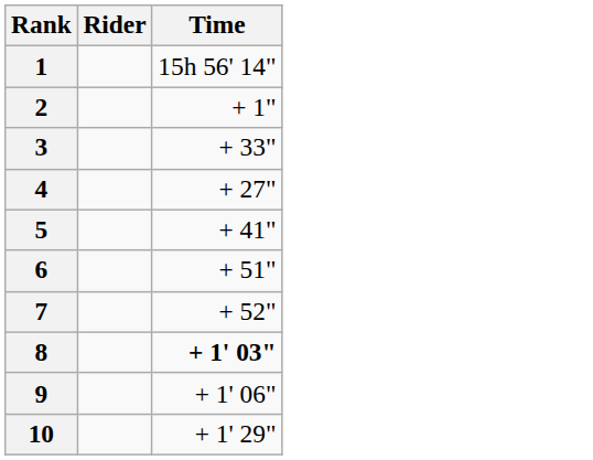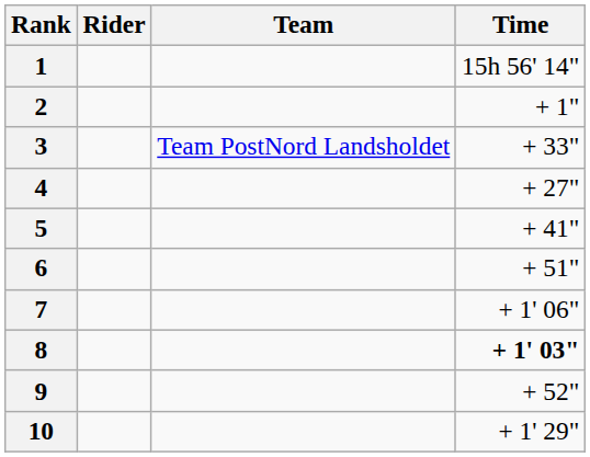 <table class="wikitable" margin-bottom:0;">
 <tr>
 <th scope="col">Rank</th>
 <th scope="col">Rider</th>
+<th scope="col">Team</th>
 <th scope="col">Time</th>
 </tr>
 <tr>
 <th scope="row">1</th>
 <td> </td>
+<td></td>
 <td align="right">15h 56' 14"</td>
 </tr>
 <tr>
 <th scope="row">2</th>
+<td></td>
 <td></td>
 <td align="right">+ 1"</td>
 </tr>
 <tr>
 <th scope="row">3</th>
 <td></td>
+<td><a href='#'>Team PostNord Landsholdet</a></td>
 <td align="right">+ 33"</td>
 </tr>
 <tr>
 <th scope="row">4</th>
+<td></td>
 <td></td>
 <td align="right">+ 27"</td>
 </tr>
 <tr>
 <th scope="row">5</th>
 <td></td>
+<td></td>
 <td align="right">+ 41"</td>
 </tr>
 <tr>
 <th scope="row">6</th>
+<td></td>
 <td></td>
 <td align="right">+ 51"</td>
 </tr>
 <tr>
 <th scope="row">7</th>
 <td></td>
-<td align="right">+ 52"</td>
+<td></td>
+<td align="right">+ 1' 06"</td>
 </tr>
 <tr>
 <th scope="row">8</th>
+<td></td>
 <td></td>
 <td align="right"><strong>+ 1' 03"</strong></td>
 </tr>
 <tr>
 <th scope="row">9</th>
 <td></td>
-<td align="right">+ 1' 06"</td>
+<td></td>
+<td align="right">+ 52"</td>
 </tr>
 <tr>
 <th scope="row">10</th>
 <td></td>
+<td></td>
 <td align="right">+ 1' 29"</td>
 </tr>
 </table>
